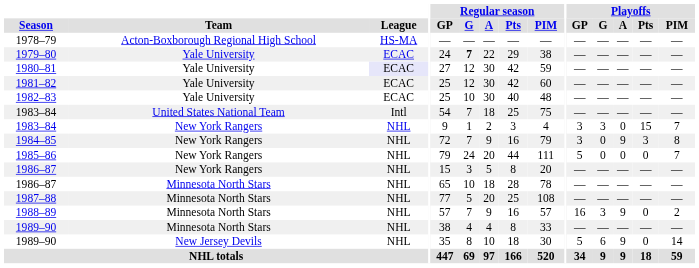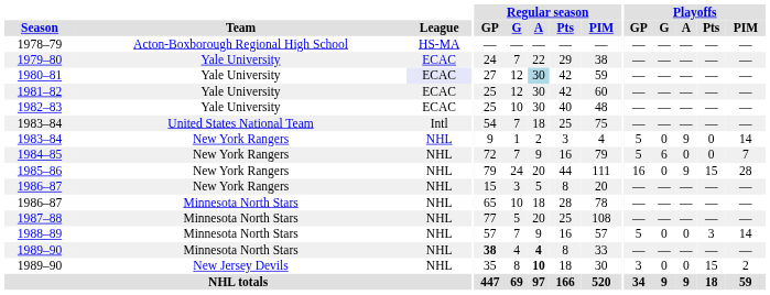 <table border="0" cellpadding="1" cellspacing="0" style="text-align:center; width:60em">
 <tr bgcolor="#e0e0e0">
 <th colspan="3" bgcolor="#ffffff"></th>
 <th rowspan="100" bgcolor="#ffffff"></th>
 <th colspan="5"><a href='#'>Regular season</a></th>
 <th rowspan="100" bgcolor="#ffffff"></th>
 <th colspan="5"><a href='#'>Playoffs</a></th>
 </tr>
 <tr bgcolor="#e0e0e0">
 <th><a href='#'>Season</a></th>
 <th>Team</th>
 <th>League</th>
 <th>GP</th>
 <th><a href='#'>G</a></th>
 <th><a href='#'>A</a></th>
 <th><a href='#'>Pts</a></th>
 <th><a href='#'>PIM</a></th>
 <th>GP</th>
 <th>G</th>
 <th>A</th>
 <th>Pts</th>
 <th>PIM</th>
 </tr>
 <tr>
 <td>1978–79</td>
 <td><a href='#'>Acton-Boxborough Regional High School</a></td>
 <td><a href='#'>HS-MA</a></td>
 <td>—</td>
 <td>—</td>
 <td>—</td>
 <td>—</td>
 <td>—</td>
 <td>—</td>
 <td>—</td>
 <td>—</td>
 <td>—</td>
 <td>—</td>
 </tr>
 <tr bgcolor="#f0f0f0">
 <td><a href='#'>1979–80</a></td>
 <td><a href='#'>Yale University</a></td>
 <td><a href='#'>ECAC</a></td>
 <td>24</td>
-<td><strong>7</strong></td>
+<td>7</td>
 <td>22</td>
 <td>29</td>
 <td>38</td>
 <td>—</td>
 <td>—</td>
 <td>—</td>
 <td>—</td>
 <td>—</td>
 </tr>
 <tr>
 <td><a href='#'>1980–81</a></td>
 <td>Yale University</td>
 <td style="background: lavender;">ECAC</td>
 <td>27</td>
 <td>12</td>
-<td>30</td>
+<td style="background: lightblue;">30</td>
 <td>42</td>
 <td>59</td>
 <td>—</td>
 <td>—</td>
 <td>—</td>
 <td>—</td>
 <td>—</td>
 </tr>
 <tr bgcolor="#f0f0f0">
 <td><a href='#'>1981–82</a></td>
 <td>Yale University</td>
 <td>ECAC</td>
 <td>25</td>
 <td>12</td>
 <td>30</td>
 <td>42</td>
 <td>60</td>
 <td>—</td>
 <td>—</td>
 <td>—</td>
 <td>—</td>
 <td>—</td>
 </tr>
 <tr>
 <td><a href='#'>1982–83</a></td>
 <td>Yale University</td>
 <td>ECAC</td>
 <td>25</td>
 <td>10</td>
 <td>30</td>
 <td>40</td>
 <td>48</td>
 <td>—</td>
 <td>—</td>
 <td>—</td>
 <td>—</td>
 <td>—</td>
 </tr>
 <tr bgcolor="#f0f0f0">
 <td>1983–84</td>
 <td><a href='#'>United States National Team</a></td>
 <td>Intl</td>
 <td>54</td>
 <td>7</td>
 <td>18</td>
 <td>25</td>
 <td>75</td>
 <td>—</td>
 <td>—</td>
 <td>—</td>
 <td>—</td>
 <td>—</td>
 </tr>
 <tr>
 <td><a href='#'>1983–84</a></td>
 <td><a href='#'>New York Rangers</a></td>
 <td><a href='#'>NHL</a></td>
 <td>9</td>
 <td>1</td>
 <td>2</td>
 <td>3</td>
 <td>4</td>
-<td>3</td>
-<td>3</td>
+<td>5</td>
 <td>0</td>
-<td>15</td>
-<td>7</td>
+<td>9</td>
+<td>0</td>
+<td>14</td>
 </tr>
 <tr bgcolor="#f0f0f0">
 <td><a href='#'>1984–85</a></td>
 <td>New York Rangers</td>
 <td>NHL</td>
 <td>72</td>
 <td>7</td>
 <td>9</td>
 <td>16</td>
 <td>79</td>
-<td>3</td>
+<td>5</td>
+<td>6</td>
 <td>0</td>
-<td>9</td>
-<td>3</td>
-<td>8</td>
+<td>0</td>
+<td>7</td>
 </tr>
 <tr>
 <td><a href='#'>1985–86</a></td>
 <td>New York Rangers</td>
 <td>NHL</td>
 <td>79</td>
 <td>24</td>
 <td>20</td>
 <td>44</td>
 <td>111</td>
-<td>5</td>
+<td>16</td>
 <td>0</td>
-<td>0</td>
-<td>0</td>
-<td>7</td>
+<td>9</td>
+<td>15</td>
+<td>28</td>
 </tr>
 <tr bgcolor="#f0f0f0">
 <td><a href='#'>1986–87</a></td>
 <td>New York Rangers</td>
 <td>NHL</td>
 <td>15</td>
 <td>3</td>
 <td>5</td>
 <td>8</td>
 <td>20</td>
 <td>—</td>
 <td>—</td>
 <td>—</td>
 <td>—</td>
 <td>—</td>
 </tr>
 <tr>
 <td>1986–87</td>
 <td><a href='#'>Minnesota North Stars</a></td>
 <td>NHL</td>
 <td>65</td>
 <td>10</td>
 <td>18</td>
 <td>28</td>
 <td>78</td>
 <td>—</td>
 <td>—</td>
 <td>—</td>
 <td>—</td>
 <td>—</td>
 </tr>
 <tr bgcolor="#f0f0f0">
 <td><a href='#'>1987–88</a></td>
 <td>Minnesota North Stars</td>
 <td>NHL</td>
 <td>77</td>
 <td>5</td>
 <td>20</td>
 <td>25</td>
 <td>108</td>
 <td>—</td>
 <td>—</td>
 <td>—</td>
 <td>—</td>
 <td>—</td>
 </tr>
 <tr>
 <td><a href='#'>1988–89</a></td>
 <td>Minnesota North Stars</td>
 <td>NHL</td>
 <td>57</td>
 <td>7</td>
 <td>9</td>
 <td>16</td>
 <td>57</td>
-<td>16</td>
+<td>5</td>
+<td>0</td>
+<td>0</td>
 <td>3</td>
-<td>9</td>
-<td>0</td>
-<td>2</td>
+<td>14</td>
 </tr>
 <tr bgcolor="#f0f0f0">
 <td><a href='#'>1989–90</a></td>
 <td>Minnesota North Stars</td>
 <td>NHL</td>
-<td>38</td>
+<td><strong>38</strong></td>
 <td>4</td>
-<td>4</td>
+<td><strong>4</strong></td>
 <td>8</td>
 <td>33</td>
 <td>—</td>
 <td>—</td>
 <td>—</td>
 <td>—</td>
 <td>—</td>
 </tr>
 <tr>
 <td>1989–90</td>
 <td><a href='#'>New Jersey Devils</a></td>
 <td>NHL</td>
 <td>35</td>
 <td>8</td>
-<td>10</td>
+<td><strong>10</strong></td>
 <td>18</td>
 <td>30</td>
-<td>5</td>
-<td>6</td>
-<td>9</td>
+<td>3</td>
 <td>0</td>
-<td>14</td>
+<td>0</td>
+<td>15</td>
+<td>2</td>
 </tr>
 <tr bgcolor="#e0e0e0">
 <th colspan="3">NHL totals</th>
 <th>447</th>
 <th>69</th>
 <th>97</th>
 <th>166</th>
 <th>520</th>
 <th>34</th>
 <th>9</th>
 <th>9</th>
 <th>18</th>
 <th>59</th>
 </tr>
 </table>
